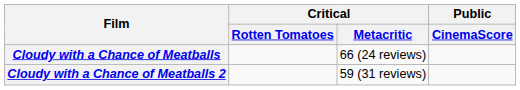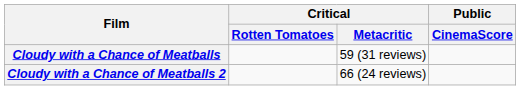 <table class="wikitable plainrowheaders sortable" style="text-align: center;">
 <tr>
 <th scope="col" rowspan="2">Film</th>
 <th scope="col" colspan="2">Critical</th>
 <th colspan="2" scope="col">Public</th>
 </tr>
 <tr>
 <th scope="col"><a href='#'>Rotten Tomatoes</a></th>
 <th scope="col"><a href='#'>Metacritic</a></th>
 <th scope="col"><a href='#'>CinemaScore</a></th>
 </tr>
 <tr>
 <th scope="row"><em><a href='#'>Cloudy with a Chance of Meatballs</a></em></th>
 <td></td>
-<td>66 (24 reviews)</td>
+<td>59 (31 reviews)</td>
 <td></td>
 </tr>
 <tr>
 <th scope="row"><em><a href='#'>Cloudy with a Chance of Meatballs 2</a></em></th>
 <td></td>
-<td>59 (31 reviews)</td>
+<td>66 (24 reviews)</td>
 <td></td>
 </tr>
 </table>
